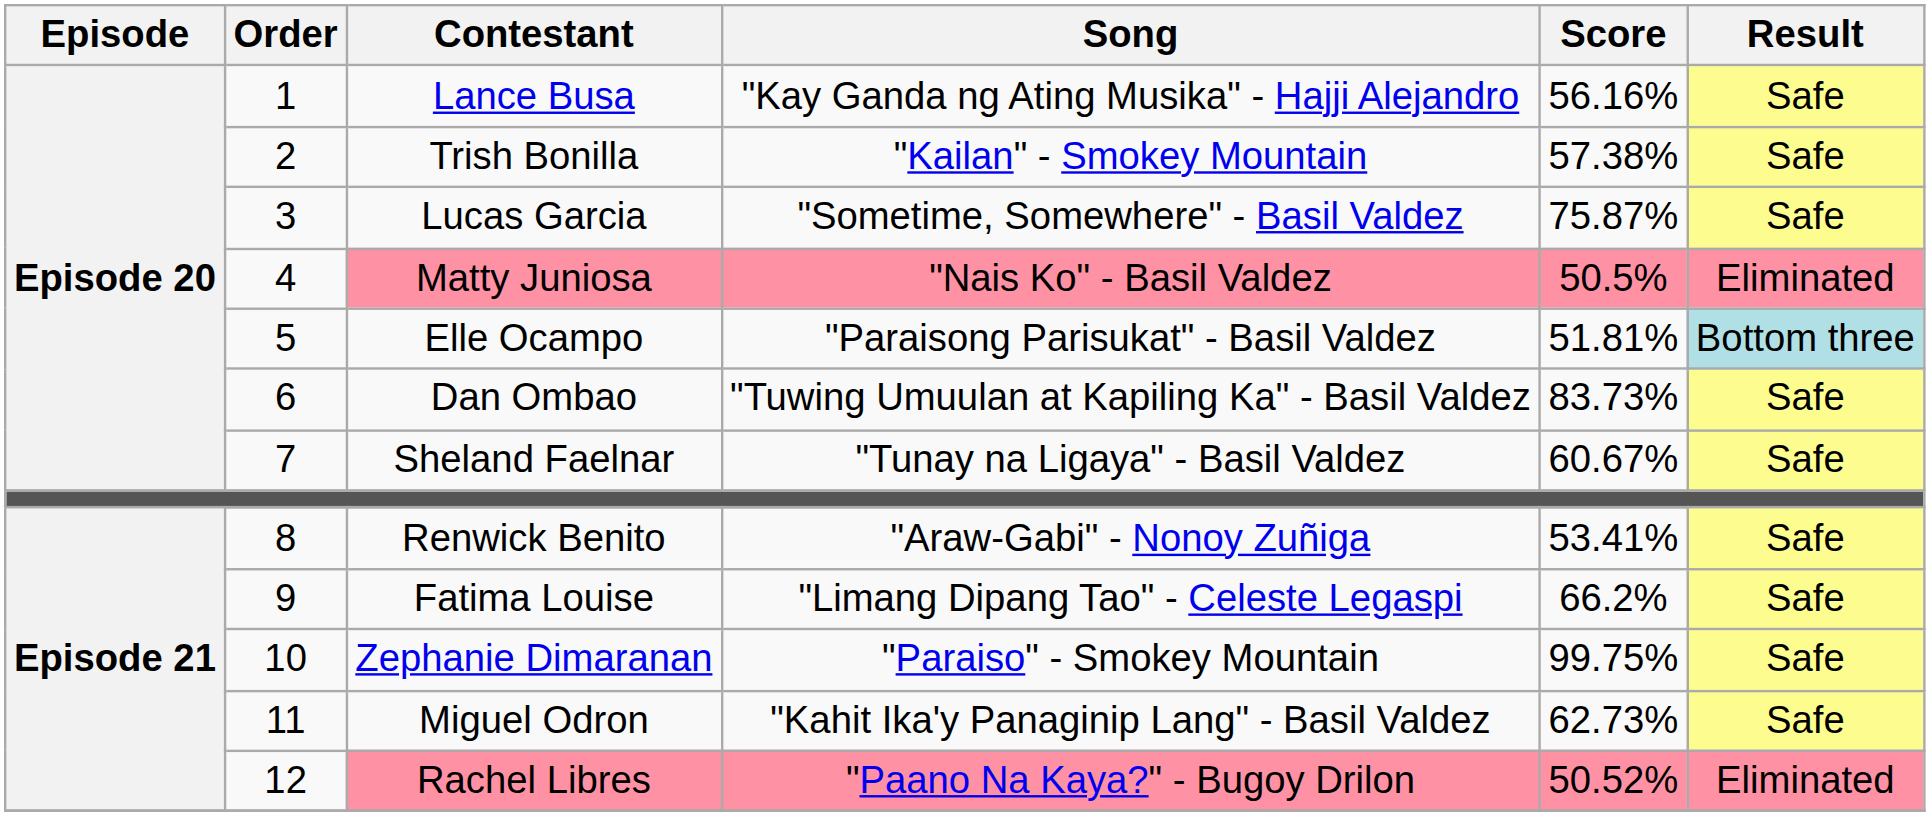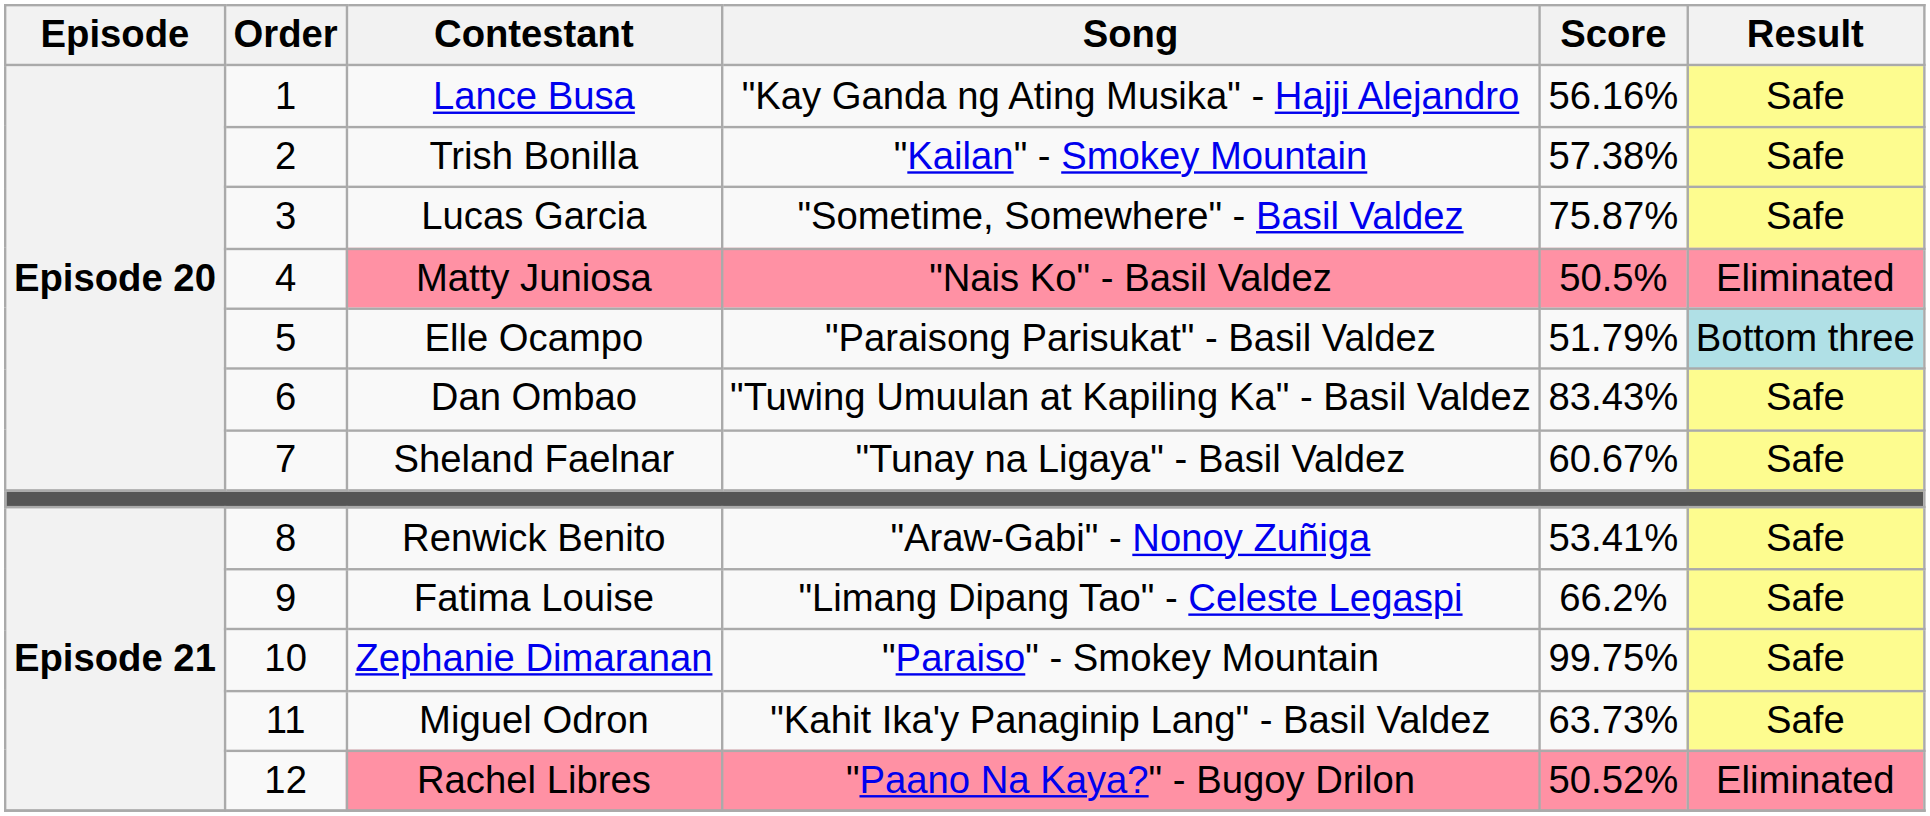 <table class="wikitable sortable" style="text-align:center; width:auto;">
 <tr>
 <th>Episode</th>
 <th scope="col">Order</th>
 <th scope="col">Contestant</th>
 <th scope="col">Song</th>
 <th scope="col">Score</th>
 <th scope="col">Result</th>
 </tr>
 <tr>
 <th rowspan="7"><strong>Episode 20</strong><br><small></small></th>
 <td>1</td>
 <td><a href='#'>Lance Busa</a></td>
 <td>"Kay Ganda ng Ating Musika" - <a href='#'>Hajji Alejandro</a></td>
 <td>56.16%</td>
 <td style="background:#FDFC8F;">Safe</td>
 </tr>
 <tr>
 <td>2</td>
 <td>Trish Bonilla</td>
 <td>"<a href='#'>Kailan</a>" - <a href='#'>Smokey Mountain</a></td>
 <td>57.38%</td>
 <td style="background:#FDFC8F;">Safe</td>
 </tr>
 <tr>
 <td>3</td>
 <td>Lucas Garcia</td>
 <td>"Sometime, Somewhere" - <a href='#'>Basil Valdez</a></td>
 <td>75.87%</td>
 <td style="background:#FDFC8F;">Safe</td>
 </tr>
 <tr>
 <td>4</td>
 <td style="background:#FF91A4;">Matty Juniosa</td>
 <td style="background:#FF91A4;">"Nais Ko" - Basil Valdez</td>
 <td style="background:#FF91A4;">50.5%</td>
 <td style="background:#FF91A4;">Eliminated</td>
 </tr>
 <tr>
 <td>5</td>
 <td>Elle Ocampo</td>
 <td>"Paraisong Parisukat" - Basil Valdez</td>
-<td>51.81%</td>
+<td>51.79%</td>
 <td style="background:#b0e0e6;">Bottom three</td>
 </tr>
 <tr>
 <td>6</td>
 <td>Dan Ombao</td>
 <td>"Tuwing Umuulan at Kapiling Ka" - Basil Valdez</td>
-<td>83.73%</td>
+<td>83.43%</td>
 <td style="background:#FDFC8F;">Safe</td>
 </tr>
 <tr>
 <td>7</td>
 <td>Sheland Faelnar</td>
 <td>"Tunay na Ligaya" - Basil Valdez</td>
 <td>60.67%</td>
 <td style="background:#FDFC8F;">Safe</td>
 </tr>
 <tr>
 <td colspan="6" style="background:#555"></td>
 </tr>
 <tr>
 <th rowspan="5"><strong>Episode 21</strong><br><small></small></th>
 <td>8</td>
 <td>Renwick Benito</td>
 <td>"Araw-Gabi" - <a href='#'>Nonoy Zuñiga</a></td>
 <td>53.41%</td>
 <td style="background:#FDFC8F;">Safe</td>
 </tr>
 <tr>
 <td>9</td>
 <td>Fatima Louise</td>
 <td>"Limang Dipang Tao" - <a href='#'>Celeste Legaspi</a></td>
 <td>66.2%</td>
 <td style="background:#FDFC8F;">Safe</td>
 </tr>
 <tr>
 <td>10</td>
 <td><a href='#'>Zephanie Dimaranan</a></td>
 <td>"<a href='#'>Paraiso</a>" - Smokey Mountain</td>
 <td>99.75%</td>
 <td style="background:#FDFC8F;">Safe</td>
 </tr>
 <tr>
 <td>11</td>
 <td>Miguel Odron</td>
 <td>"Kahit Ika'y Panaginip Lang" - Basil Valdez</td>
-<td>62.73%</td>
+<td>63.73%</td>
 <td style="background:#FDFC8F;">Safe</td>
 </tr>
 <tr>
 <td>12</td>
 <td style="background:#FF91A4;">Rachel Libres</td>
 <td style="background:#FF91A4;">"<a href='#'>Paano Na Kaya?</a>" - Bugoy Drilon</td>
 <td style="background:#FF91A4;">50.52%</td>
 <td style="background:#FF91A4;">Eliminated</td>
 </tr>
 <tr>
 </tr>
 </table>
